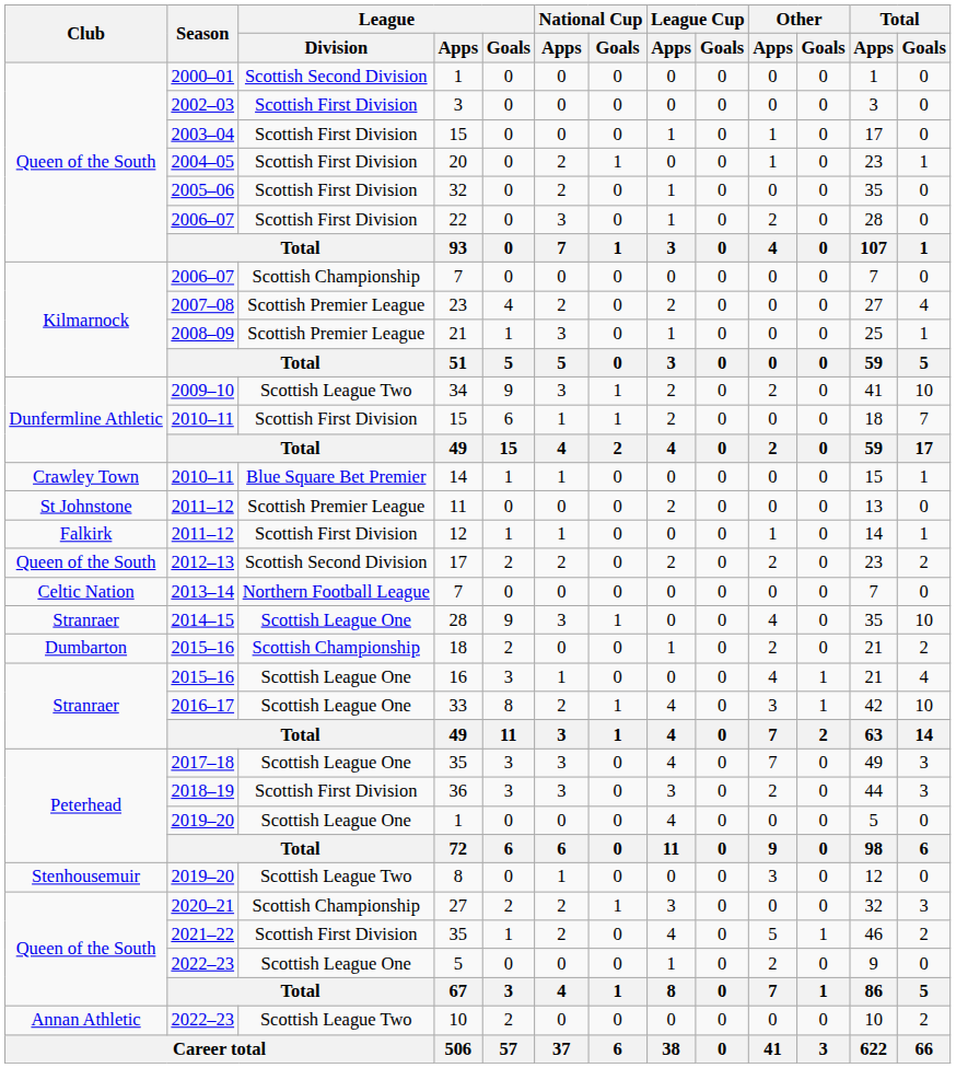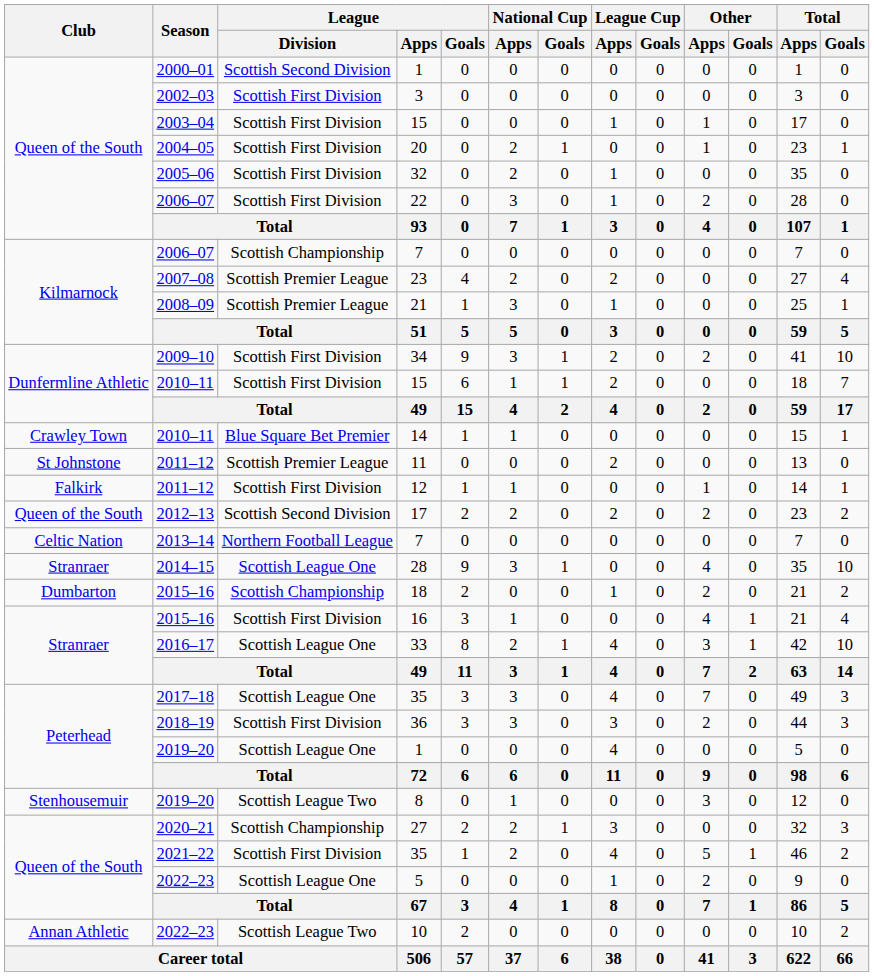 <table class="wikitable" style="text-align:center;">
 <tr>
 <th rowspan="2">Club</th>
 <th rowspan="2">Season</th>
 <th colspan="3">League</th>
 <th colspan="2">National Cup</th>
 <th colspan="2">League Cup</th>
 <th colspan="2">Other</th>
 <th colspan="2">Total</th>
 </tr>
 <tr>
 <th>Division</th>
 <th>Apps</th>
 <th>Goals</th>
 <th>Apps</th>
 <th>Goals</th>
 <th>Apps</th>
 <th>Goals</th>
 <th>Apps</th>
 <th>Goals</th>
 <th>Apps</th>
 <th>Goals</th>
 </tr>
 <tr>
 <td rowspan="7"><a href='#'>Queen of the South</a></td>
 <td><a href='#'>2000–01</a></td>
 <td><a href='#'>Scottish Second Division</a></td>
 <td>1</td>
 <td>0</td>
 <td>0</td>
 <td>0</td>
 <td>0</td>
 <td>0</td>
 <td>0</td>
 <td>0</td>
 <td>1</td>
 <td>0</td>
 </tr>
 <tr>
 <td><a href='#'>2002–03</a></td>
 <td><a href='#'>Scottish First Division</a></td>
 <td>3</td>
 <td>0</td>
 <td>0</td>
 <td>0</td>
 <td>0</td>
 <td>0</td>
 <td>0</td>
 <td>0</td>
 <td>3</td>
 <td>0</td>
 </tr>
 <tr>
 <td><a href='#'>2003–04</a></td>
 <td>Scottish First Division</td>
 <td>15</td>
 <td>0</td>
 <td>0</td>
 <td>0</td>
 <td>1</td>
 <td>0</td>
 <td>1</td>
 <td>0</td>
 <td>17</td>
 <td>0</td>
 </tr>
 <tr>
 <td><a href='#'>2004–05</a></td>
 <td>Scottish First Division</td>
 <td>20</td>
 <td>0</td>
 <td>2</td>
 <td>1</td>
 <td>0</td>
 <td>0</td>
 <td>1</td>
 <td>0</td>
 <td>23</td>
 <td>1</td>
 </tr>
 <tr>
 <td><a href='#'>2005–06</a></td>
 <td>Scottish First Division</td>
 <td>32</td>
 <td>0</td>
 <td>2</td>
 <td>0</td>
 <td>1</td>
 <td>0</td>
 <td>0</td>
 <td>0</td>
 <td>35</td>
 <td>0</td>
 </tr>
 <tr>
 <td><a href='#'>2006–07</a></td>
 <td>Scottish First Division</td>
 <td>22</td>
 <td>0</td>
 <td>3</td>
 <td>0</td>
 <td>1</td>
 <td>0</td>
 <td>2</td>
 <td>0</td>
 <td>28</td>
 <td>0</td>
 </tr>
 <tr>
 <th colspan="2">Total</th>
 <th>93</th>
 <th>0</th>
 <th>7</th>
 <th>1</th>
 <th>3</th>
 <th>0</th>
 <th>4</th>
 <th>0</th>
 <th>107</th>
 <th>1</th>
 </tr>
 <tr>
 <td rowspan="4"><a href='#'>Kilmarnock</a></td>
 <td><a href='#'>2006–07</a></td>
 <td>Scottish Championship</td>
 <td>7</td>
 <td>0</td>
 <td>0</td>
 <td>0</td>
 <td>0</td>
 <td>0</td>
 <td>0</td>
 <td>0</td>
 <td>7</td>
 <td>0</td>
 </tr>
 <tr>
 <td><a href='#'>2007–08</a></td>
 <td>Scottish Premier League</td>
 <td>23</td>
 <td>4</td>
 <td>2</td>
 <td>0</td>
 <td>2</td>
 <td>0</td>
 <td>0</td>
 <td>0</td>
 <td>27</td>
 <td>4</td>
 </tr>
 <tr>
 <td><a href='#'>2008–09</a></td>
 <td>Scottish Premier League</td>
 <td>21</td>
 <td>1</td>
 <td>3</td>
 <td>0</td>
 <td>1</td>
 <td>0</td>
 <td>0</td>
 <td>0</td>
 <td>25</td>
 <td>1</td>
 </tr>
 <tr>
 <th colspan="2">Total</th>
 <th>51</th>
 <th>5</th>
 <th>5</th>
 <th>0</th>
 <th>3</th>
 <th>0</th>
 <th>0</th>
 <th>0</th>
 <th>59</th>
 <th>5</th>
 </tr>
 <tr>
 <td rowspan="3"><a href='#'>Dunfermline Athletic</a></td>
 <td><a href='#'>2009–10</a></td>
-<td>Scottish League Two</td>
+<td>Scottish First Division</td>
 <td>34</td>
 <td>9</td>
 <td>3</td>
 <td>1</td>
 <td>2</td>
 <td>0</td>
 <td>2</td>
 <td>0</td>
 <td>41</td>
 <td>10</td>
 </tr>
 <tr>
 <td><a href='#'>2010–11</a></td>
 <td>Scottish First Division</td>
 <td>15</td>
 <td>6</td>
 <td>1</td>
 <td>1</td>
 <td>2</td>
 <td>0</td>
 <td>0</td>
 <td>0</td>
 <td>18</td>
 <td>7</td>
 </tr>
 <tr>
 <th colspan="2">Total</th>
 <th>49</th>
 <th>15</th>
 <th>4</th>
 <th>2</th>
 <th>4</th>
 <th>0</th>
 <th>2</th>
 <th>0</th>
 <th>59</th>
 <th>17</th>
 </tr>
 <tr>
 <td><a href='#'>Crawley Town</a></td>
 <td><a href='#'>2010–11</a></td>
 <td><a href='#'>Blue Square Bet Premier</a></td>
 <td>14</td>
 <td>1</td>
 <td>1</td>
 <td>0</td>
 <td>0</td>
 <td>0</td>
 <td>0</td>
 <td>0</td>
 <td>15</td>
 <td>1</td>
 </tr>
 <tr>
 <td><a href='#'>St Johnstone</a></td>
 <td><a href='#'>2011–12</a></td>
 <td>Scottish Premier League</td>
 <td>11</td>
 <td>0</td>
 <td>0</td>
 <td>0</td>
 <td>2</td>
 <td>0</td>
 <td>0</td>
 <td>0</td>
 <td>13</td>
 <td>0</td>
 </tr>
 <tr>
 <td><a href='#'>Falkirk</a></td>
 <td><a href='#'>2011–12</a></td>
 <td>Scottish First Division</td>
 <td>12</td>
 <td>1</td>
 <td>1</td>
 <td>0</td>
 <td>0</td>
 <td>0</td>
 <td>1</td>
 <td>0</td>
 <td>14</td>
 <td>1</td>
 </tr>
 <tr>
 <td><a href='#'>Queen of the South</a></td>
 <td><a href='#'>2012–13</a></td>
 <td>Scottish Second Division</td>
 <td>17</td>
 <td>2</td>
 <td>2</td>
 <td>0</td>
 <td>2</td>
 <td>0</td>
 <td>2</td>
 <td>0</td>
 <td>23</td>
 <td>2</td>
 </tr>
 <tr>
 <td><a href='#'>Celtic Nation</a></td>
 <td><a href='#'>2013–14</a></td>
 <td><a href='#'>Northern Football League</a></td>
 <td>7</td>
 <td>0</td>
 <td>0</td>
 <td>0</td>
 <td>0</td>
 <td>0</td>
 <td>0</td>
 <td>0</td>
 <td>7</td>
 <td>0</td>
 </tr>
 <tr>
 <td><a href='#'>Stranraer</a></td>
 <td><a href='#'>2014–15</a></td>
 <td><a href='#'>Scottish League One</a></td>
 <td>28</td>
 <td>9</td>
 <td>3</td>
 <td>1</td>
 <td>0</td>
 <td>0</td>
 <td>4</td>
 <td>0</td>
 <td>35</td>
 <td>10</td>
 </tr>
 <tr>
 <td><a href='#'>Dumbarton</a></td>
 <td><a href='#'>2015–16</a></td>
 <td><a href='#'>Scottish Championship</a></td>
 <td>18</td>
 <td>2</td>
 <td>0</td>
 <td>0</td>
 <td>1</td>
 <td>0</td>
 <td>2</td>
 <td>0</td>
 <td>21</td>
 <td>2</td>
 </tr>
 <tr>
 <td rowspan="3"><a href='#'>Stranraer</a></td>
 <td><a href='#'>2015–16</a></td>
-<td>Scottish League One</td>
+<td>Scottish First Division</td>
 <td>16</td>
 <td>3</td>
 <td>1</td>
 <td>0</td>
 <td>0</td>
 <td>0</td>
 <td>4</td>
 <td>1</td>
 <td>21</td>
 <td>4</td>
 </tr>
 <tr>
 <td><a href='#'>2016–17</a></td>
 <td>Scottish League One</td>
 <td>33</td>
 <td>8</td>
 <td>2</td>
 <td>1</td>
 <td>4</td>
 <td>0</td>
 <td>3</td>
 <td>1</td>
 <td>42</td>
 <td>10</td>
 </tr>
 <tr>
 <th colspan="2">Total</th>
 <th>49</th>
 <th>11</th>
 <th>3</th>
 <th>1</th>
 <th>4</th>
 <th>0</th>
 <th>7</th>
 <th>2</th>
 <th>63</th>
 <th>14</th>
 </tr>
 <tr>
 <td rowspan="4"><a href='#'>Peterhead</a></td>
 <td><a href='#'>2017–18</a></td>
 <td>Scottish League One</td>
 <td>35</td>
 <td>3</td>
 <td>3</td>
 <td>0</td>
 <td>4</td>
 <td>0</td>
 <td>7</td>
 <td>0</td>
 <td>49</td>
 <td>3</td>
 </tr>
 <tr>
 <td><a href='#'>2018–19</a></td>
 <td>Scottish First Division</td>
 <td>36</td>
 <td>3</td>
 <td>3</td>
 <td>0</td>
 <td>3</td>
 <td>0</td>
 <td>2</td>
 <td>0</td>
 <td>44</td>
 <td>3</td>
 </tr>
 <tr>
 <td><a href='#'>2019–20</a></td>
 <td>Scottish League One</td>
 <td>1</td>
 <td>0</td>
 <td>0</td>
 <td>0</td>
 <td>4</td>
 <td>0</td>
 <td>0</td>
 <td>0</td>
 <td>5</td>
 <td>0</td>
 </tr>
 <tr>
 <th colspan="2">Total</th>
 <th>72</th>
 <th>6</th>
 <th>6</th>
 <th>0</th>
 <th>11</th>
 <th>0</th>
 <th>9</th>
 <th>0</th>
 <th>98</th>
 <th>6</th>
 </tr>
 <tr>
 <td><a href='#'>Stenhousemuir</a></td>
 <td><a href='#'>2019–20</a></td>
 <td>Scottish League Two</td>
 <td>8</td>
 <td>0</td>
 <td>1</td>
 <td>0</td>
 <td>0</td>
 <td>0</td>
 <td>3</td>
 <td>0</td>
 <td>12</td>
 <td>0</td>
 </tr>
 <tr>
 <td rowspan="4"><a href='#'>Queen of the South</a></td>
 <td><a href='#'>2020–21</a></td>
 <td>Scottish Championship</td>
 <td>27</td>
 <td>2</td>
 <td>2</td>
 <td>1</td>
 <td>3</td>
 <td>0</td>
 <td>0</td>
 <td>0</td>
 <td>32</td>
 <td>3</td>
 </tr>
 <tr>
 <td><a href='#'>2021–22</a></td>
 <td>Scottish First Division</td>
 <td>35</td>
 <td>1</td>
 <td>2</td>
 <td>0</td>
 <td>4</td>
 <td>0</td>
 <td>5</td>
 <td>1</td>
 <td>46</td>
 <td>2</td>
 </tr>
 <tr>
 <td><a href='#'>2022–23</a></td>
 <td>Scottish League One</td>
 <td>5</td>
 <td>0</td>
 <td>0</td>
 <td>0</td>
 <td>1</td>
 <td>0</td>
 <td>2</td>
 <td>0</td>
 <td>9</td>
 <td>0</td>
 </tr>
 <tr>
 <th colspan="2">Total</th>
 <th>67</th>
 <th>3</th>
 <th>4</th>
 <th>1</th>
 <th>8</th>
 <th>0</th>
 <th>7</th>
 <th>1</th>
 <th>86</th>
 <th>5</th>
 </tr>
 <tr>
 <td><a href='#'>Annan Athletic</a></td>
 <td><a href='#'>2022–23</a></td>
 <td>Scottish League Two</td>
 <td>10</td>
 <td>2</td>
 <td>0</td>
 <td>0</td>
 <td>0</td>
 <td>0</td>
 <td>0</td>
 <td>0</td>
 <td>10</td>
 <td>2</td>
 </tr>
 <tr>
 <th colspan="3">Career total</th>
 <th>506</th>
 <th>57</th>
 <th>37</th>
 <th>6</th>
 <th>38</th>
 <th>0</th>
 <th>41</th>
 <th>3</th>
 <th>622</th>
 <th>66</th>
 </tr>
 </table>
